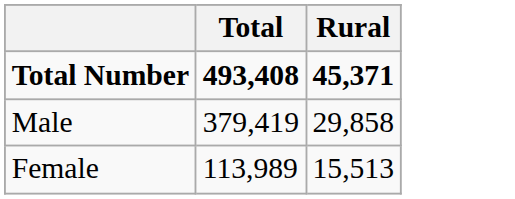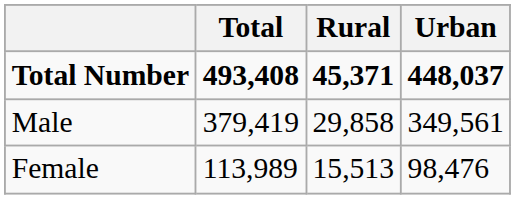 <table class="wikitable">
 <tr>
 <th></th>
 <th>Total</th>
 <th>Rural</th>
+<th>Urban</th>
 </tr>
 <tr>
 <td><strong>Total Number</strong></td>
 <td><strong>493,408</strong></td>
 <td><strong>45,371</strong></td>
+<td><strong>448,037</strong></td>
 </tr>
 <tr>
 <td>Male</td>
 <td>379,419</td>
 <td>29,858</td>
+<td>349,561</td>
 </tr>
 <tr>
 <td>Female</td>
 <td>113,989</td>
 <td>15,513</td>
+<td>98,476</td>
 </tr>
 </table>
